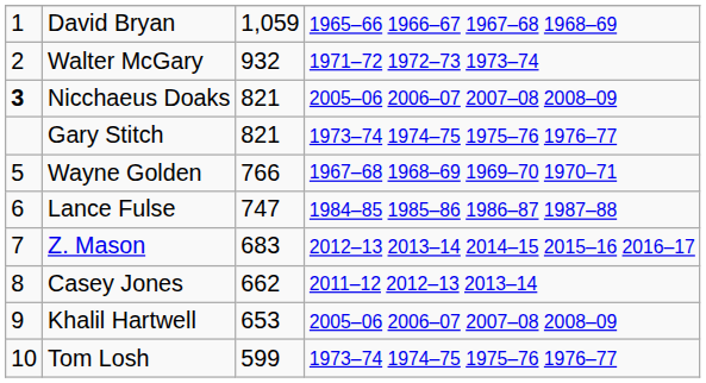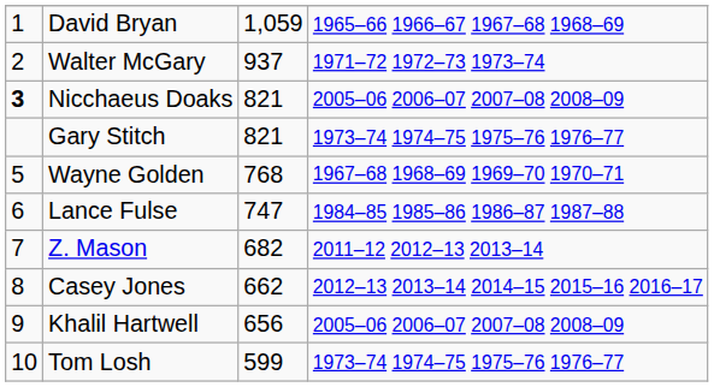 <table class="wikitable">
 <tr>
 </tr>
 <tr>
 <td>1</td>
 <td>David Bryan</td>
 <td>1,059</td>
 <td style="font-size:80%;"><a href='#'>1965–66</a> <a href='#'>1966–67</a> <a href='#'>1967–68</a> <a href='#'>1968–69</a></td>
 </tr>
 <tr>
 <td>2</td>
 <td>Walter McGary</td>
-<td>932</td>
+<td>937</td>
 <td style="font-size:80%;"><a href='#'>1971–72</a> <a href='#'>1972–73</a> <a href='#'>1973–74</a></td>
 </tr>
 <tr>
 <td><strong>3</strong></td>
 <td>Nicchaeus Doaks</td>
 <td>821</td>
 <td style="font-size:80%;"><a href='#'>2005–06</a> <a href='#'>2006–07</a> <a href='#'>2007–08</a> <a href='#'>2008–09</a></td>
 </tr>
 <tr>
 <td></td>
 <td>Gary Stitch</td>
 <td>821</td>
 <td style="font-size:80%;"><a href='#'>1973–74</a> <a href='#'>1974–75</a> <a href='#'>1975–76</a> <a href='#'>1976–77</a></td>
 </tr>
 <tr>
 <td>5</td>
 <td>Wayne Golden</td>
-<td>766</td>
+<td>768</td>
 <td style="font-size:80%;"><a href='#'>1967–68</a> <a href='#'>1968–69</a> <a href='#'>1969–70</a> <a href='#'>1970–71</a></td>
 </tr>
 <tr>
 <td>6</td>
 <td>Lance Fulse</td>
 <td>747</td>
 <td style="font-size:80%;"><a href='#'>1984–85</a> <a href='#'>1985–86</a> <a href='#'>1986–87</a> <a href='#'>1987–88</a></td>
 </tr>
 <tr>
 <td>7</td>
 <td><a href='#'>Z. Mason</a></td>
-<td>683</td>
-<td style="font-size:80%;"><a href='#'>2012–13</a> <a href='#'>2013–14</a> <a href='#'>2014–15</a> <a href='#'>2015–16</a> <a href='#'>2016–17</a></td>
+<td>682</td>
+<td style="font-size:80%;"><a href='#'>2011–12</a> <a href='#'>2012–13</a> <a href='#'>2013–14</a></td>
 </tr>
 <tr>
 <td>8</td>
 <td>Casey Jones</td>
 <td>662</td>
-<td style="font-size:80%;"><a href='#'>2011–12</a> <a href='#'>2012–13</a> <a href='#'>2013–14</a></td>
+<td style="font-size:80%;"><a href='#'>2012–13</a> <a href='#'>2013–14</a> <a href='#'>2014–15</a> <a href='#'>2015–16</a> <a href='#'>2016–17</a></td>
 </tr>
 <tr>
 <td>9</td>
 <td>Khalil Hartwell</td>
-<td>653</td>
+<td>656</td>
 <td style="font-size:80%;"><a href='#'>2005–06</a> <a href='#'>2006–07</a> <a href='#'>2007–08</a> <a href='#'>2008–09</a></td>
 </tr>
 <tr>
 <td>10</td>
 <td>Tom Losh</td>
 <td>599</td>
 <td style="font-size:80%;"><a href='#'>1973–74</a> <a href='#'>1974–75</a> <a href='#'>1975–76</a> <a href='#'>1976–77</a></td>
 </tr>
 </table>
